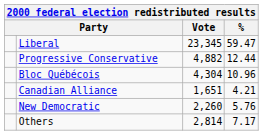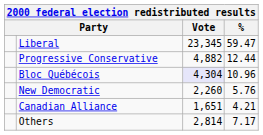 <table class="wikitable">
 <tr>
 <th colspan="4"><a href='#'>2000 federal election</a> redistributed results</th>
 </tr>
 <tr>
 <th bgcolor="#DDDDFF" width="130px" colspan="2">Party</th>
 <th bgcolor="#DDDDFF" width="50px">Vote</th>
 <th bgcolor="#DDDDFF" width="30px">%</th>
 </tr>
 <tr>
 <td> </td>
 <td><a href='#'>Liberal</a></td>
 <td align=right>23,345</td>
 <td align=right>59.47</td>
 </tr>
 <tr>
 <td> </td>
 <td><a href='#'>Progressive Conservative</a></td>
 <td align=right>4,882</td>
 <td align=right>12.44</td>
 </tr>
 <tr>
 <td> </td>
 <td><a href='#'>Bloc Québécois</a></td>
-<td align=right>4,304</td>
+<td align=right style="background: lavender;">4,304</td>
 <td align=right>10.96</td>
+</tr>
+<tr>
+<td> </td>
+<td><a href='#'>New Democratic</a></td>
+<td align=right>2,260</td>
+<td align=right>5.76</td>
 </tr>
 <tr>
 <td> </td>
 <td><a href='#'>Canadian Alliance</a></td>
 <td align=right>1,651</td>
 <td align=right>4.21</td>
 </tr>
 <tr>
 <td> </td>
-<td><a href='#'>New Democratic</a></td>
-<td align=right>2,260</td>
-<td align=right>5.76</td>
-</tr>
-<tr>
-<td> </td>
 <td>Others</td>
 <td align=right>2,814</td>
 <td align=right>7.17</td>
 </tr>
 </table>
